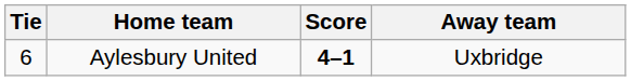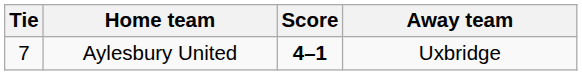 <table class="wikitable" style="text-align:center;">
 <tr>
 <th width=20>Tie</th>
 <th width=175>Home team</th>
 <th width=20>Score</th>
 <th width=175>Away team</th>
 </tr>
 <tr>
-<td>6</td>
+<td>7</td>
 <td>Aylesbury United</td>
 <td><strong>4–1</strong></td>
 <td>Uxbridge</td>
 </tr>
 </table>
